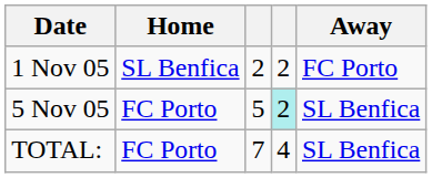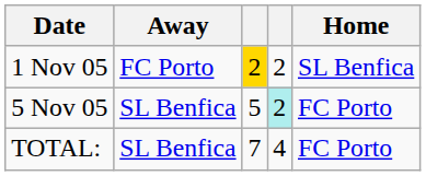 <table class="wikitable">
 <tr>
 <th>Date</th>
-<th>Home</th>
+<th>Away</th>
 <th></th>
 <th></th>
-<th>Away</th>
+<th>Home</th>
 </tr>
 <tr>
 <td>1 Nov 05</td>
+<td><a href='#'>FC Porto</a></td>
+<td style="background: gold;">2</td>
+<td>2</td>
 <td><a href='#'>SL Benfica</a></td>
-<td>2</td>
-<td>2</td>
+</tr>
+<tr>
+<td>5 Nov 05</td>
+<td><a href='#'>SL Benfica</a></td>
+<td>5</td>
+<td style="background: paleturquoise;">2</td>
 <td><a href='#'>FC Porto</a></td>
 </tr>
 <tr>
-<td>5 Nov 05</td>
-<td><a href='#'>FC Porto</a></td>
-<td>5</td>
-<td style="background: paleturquoise;">2</td>
+<td>TOTAL:</td>
 <td><a href='#'>SL Benfica</a></td>
-</tr>
-<tr>
-<td>TOTAL:</td>
-<td><a href='#'>FC Porto</a></td>
 <td>7</td>
 <td>4</td>
-<td><a href='#'>SL Benfica</a></td>
+<td><a href='#'>FC Porto</a></td>
 </tr>
 </table>
